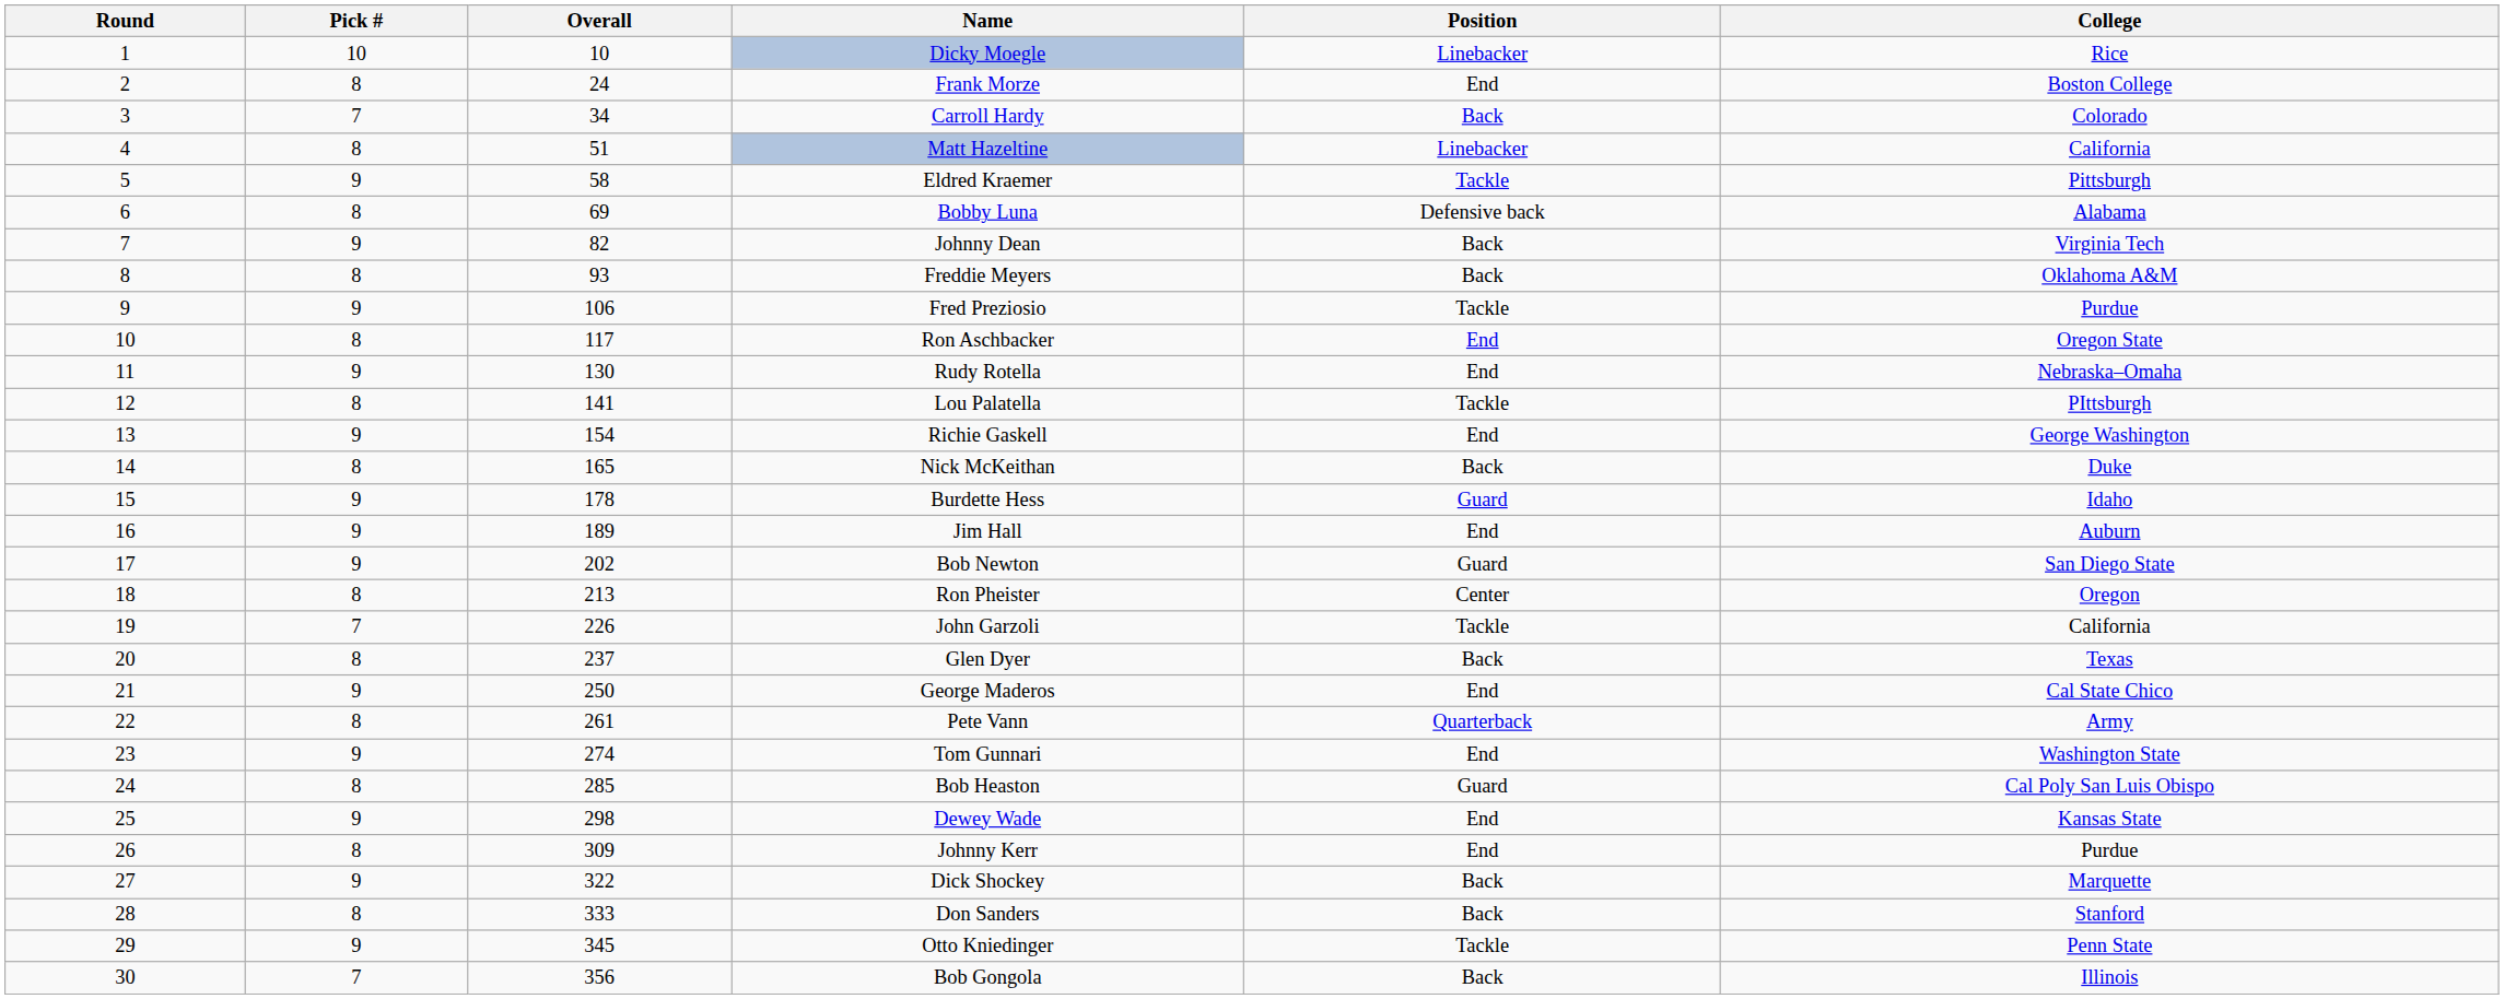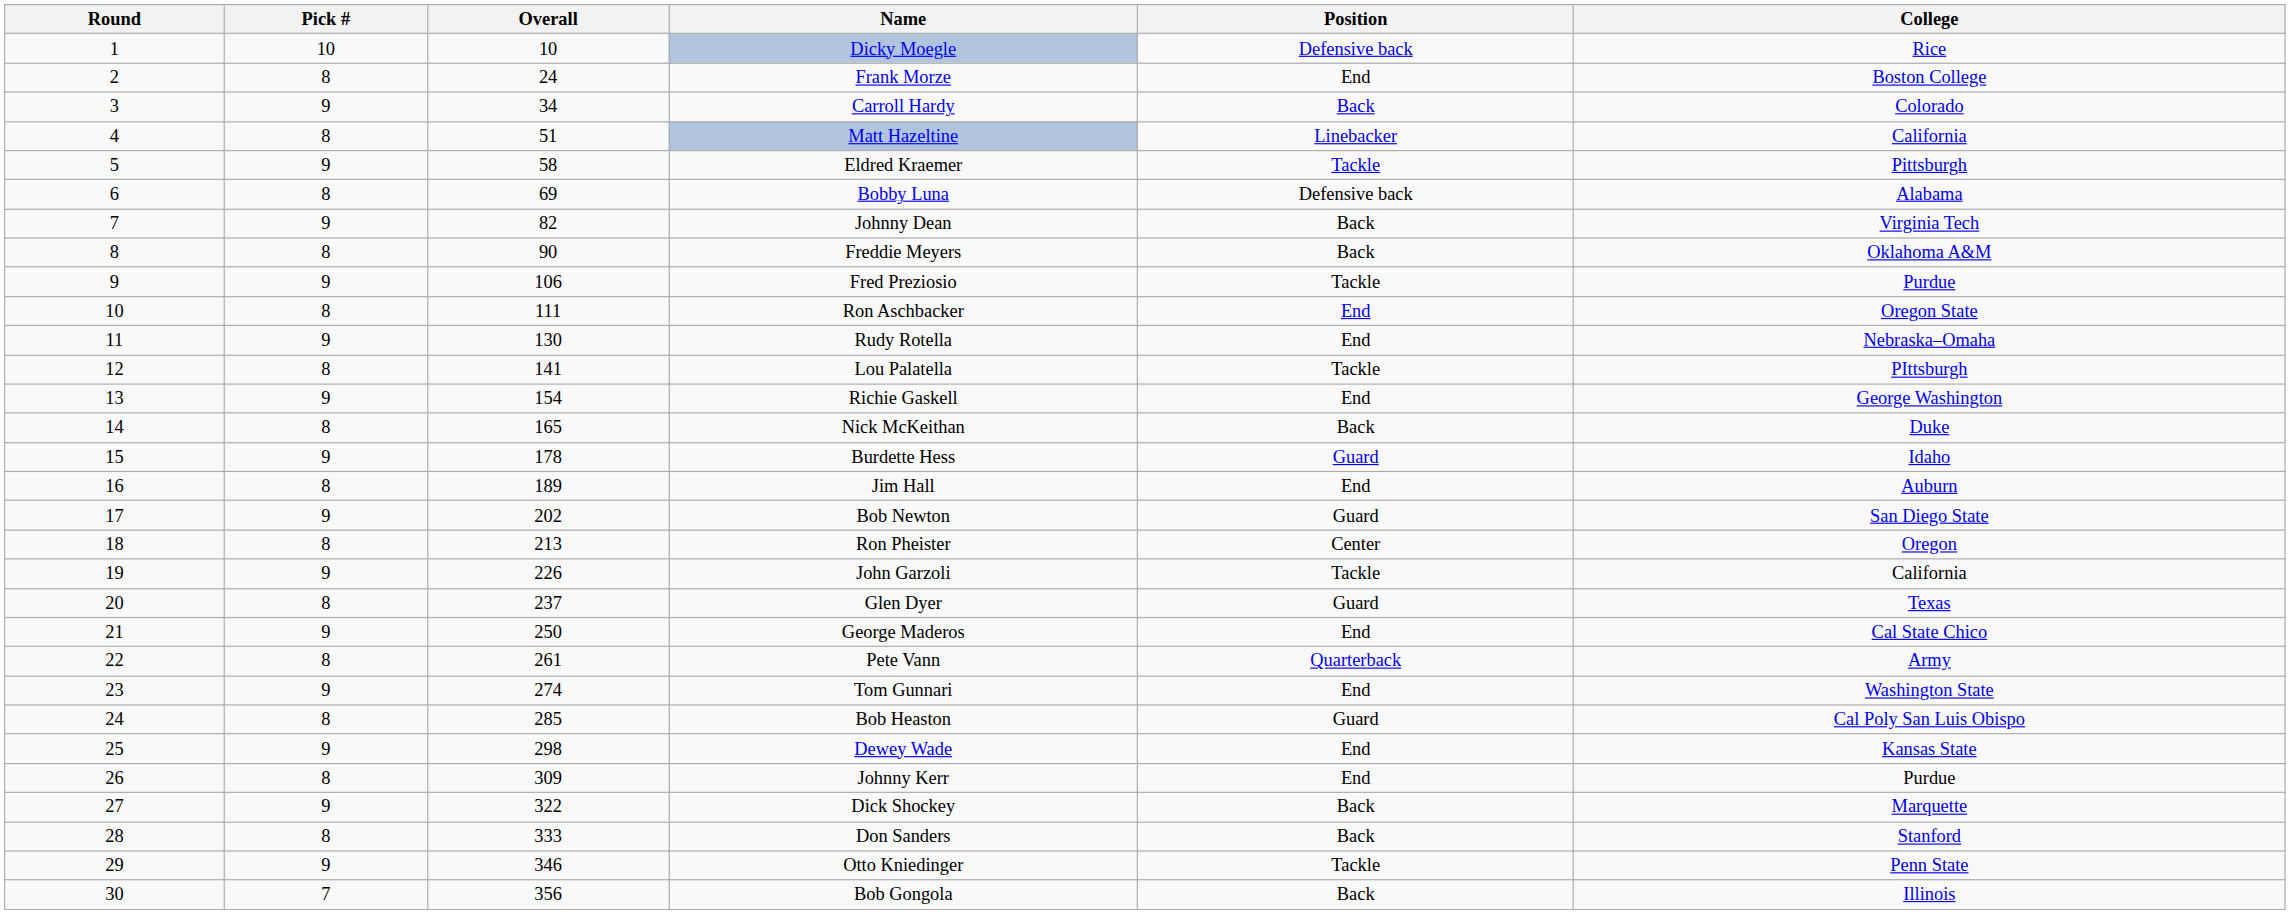 <table class="wikitable sortable sortable" style="width: 100%; text-align:center">
 <tr>
 <th>Round</th>
 <th>Pick #</th>
 <th>Overall</th>
 <th>Name</th>
 <th>Position</th>
 <th>College</th>
 </tr>
 <tr>
 <td>1</td>
 <td>10</td>
 <td>10</td>
 <td bgcolor=lightsteelblue><a href='#'>Dicky Moegle</a></td>
-<td><a href='#'>Linebacker</a></td>
+<td><a href='#'>Defensive back</a></td>
 <td><a href='#'>Rice</a></td>
 </tr>
 <tr>
 <td>2</td>
 <td>8</td>
 <td>24</td>
 <td><a href='#'>Frank Morze</a></td>
 <td>End</td>
 <td><a href='#'>Boston College</a></td>
 </tr>
 <tr>
 <td>3</td>
-<td>7</td>
+<td>9</td>
 <td>34</td>
 <td><a href='#'>Carroll Hardy</a></td>
 <td><a href='#'>Back</a></td>
 <td><a href='#'>Colorado</a></td>
 </tr>
 <tr>
 <td>4</td>
 <td>8</td>
 <td>51</td>
 <td bgcolor=lightsteelblue><a href='#'>Matt Hazeltine</a></td>
 <td><a href='#'>Linebacker</a></td>
 <td><a href='#'>California</a></td>
 </tr>
 <tr>
 <td>5</td>
 <td>9</td>
 <td>58</td>
 <td>Eldred Kraemer</td>
 <td><a href='#'>Tackle</a></td>
 <td><a href='#'>Pittsburgh</a></td>
 </tr>
 <tr>
 <td>6</td>
 <td>8</td>
 <td>69</td>
 <td><a href='#'>Bobby Luna</a></td>
 <td>Defensive back</td>
 <td><a href='#'>Alabama</a></td>
 </tr>
 <tr>
 <td>7</td>
 <td>9</td>
 <td>82</td>
 <td>Johnny Dean</td>
 <td>Back</td>
 <td><a href='#'>Virginia Tech</a></td>
 </tr>
 <tr>
 <td>8</td>
 <td>8</td>
-<td>93</td>
+<td>90</td>
 <td>Freddie Meyers</td>
 <td>Back</td>
 <td><a href='#'>Oklahoma A&M</a></td>
 </tr>
 <tr>
 <td>9</td>
 <td>9</td>
 <td>106</td>
 <td>Fred Preziosio</td>
 <td>Tackle</td>
 <td><a href='#'>Purdue</a></td>
 </tr>
 <tr>
 <td>10</td>
 <td>8</td>
-<td>117</td>
+<td>111</td>
 <td>Ron Aschbacker</td>
 <td><a href='#'>End</a></td>
 <td><a href='#'>Oregon State</a></td>
 </tr>
 <tr>
 <td>11</td>
 <td>9</td>
 <td>130</td>
 <td>Rudy Rotella</td>
 <td>End</td>
 <td><a href='#'>Nebraska–Omaha</a></td>
 </tr>
 <tr>
 <td>12</td>
 <td>8</td>
 <td>141</td>
 <td>Lou Palatella</td>
 <td>Tackle</td>
 <td><a href='#'>PIttsburgh</a></td>
 </tr>
 <tr>
 <td>13</td>
 <td>9</td>
 <td>154</td>
 <td>Richie Gaskell</td>
 <td>End</td>
 <td><a href='#'>George Washington</a></td>
 </tr>
 <tr>
 <td>14</td>
 <td>8</td>
 <td>165</td>
 <td>Nick McKeithan</td>
 <td>Back</td>
 <td><a href='#'>Duke</a></td>
 </tr>
 <tr>
 <td>15</td>
 <td>9</td>
 <td>178</td>
 <td>Burdette Hess</td>
 <td><a href='#'>Guard</a></td>
 <td><a href='#'>Idaho</a></td>
 </tr>
 <tr>
 <td>16</td>
-<td>9</td>
+<td>8</td>
 <td>189</td>
 <td>Jim Hall</td>
 <td>End</td>
 <td><a href='#'>Auburn</a></td>
 </tr>
 <tr>
 <td>17</td>
 <td>9</td>
 <td>202</td>
 <td>Bob Newton</td>
 <td>Guard</td>
 <td><a href='#'>San Diego State</a></td>
 </tr>
 <tr>
 <td>18</td>
 <td>8</td>
 <td>213</td>
 <td>Ron Pheister</td>
 <td>Center</td>
 <td><a href='#'>Oregon</a></td>
 </tr>
 <tr>
 <td>19</td>
-<td>7</td>
+<td>9</td>
 <td>226</td>
 <td>John Garzoli</td>
 <td>Tackle</td>
 <td>California</td>
 </tr>
 <tr>
 <td>20</td>
 <td>8</td>
 <td>237</td>
 <td>Glen Dyer</td>
-<td>Back</td>
+<td>Guard</td>
 <td><a href='#'>Texas</a></td>
 </tr>
 <tr>
 <td>21</td>
 <td>9</td>
 <td>250</td>
 <td>George Maderos</td>
 <td>End</td>
 <td><a href='#'>Cal State Chico</a></td>
 </tr>
 <tr>
 <td>22</td>
 <td>8</td>
 <td>261</td>
 <td>Pete Vann</td>
 <td><a href='#'>Quarterback</a></td>
 <td><a href='#'>Army</a></td>
 </tr>
 <tr>
 <td>23</td>
 <td>9</td>
 <td>274</td>
 <td>Tom Gunnari</td>
 <td>End</td>
 <td><a href='#'>Washington State</a></td>
 </tr>
 <tr>
 <td>24</td>
 <td>8</td>
 <td>285</td>
 <td>Bob Heaston</td>
 <td>Guard</td>
 <td><a href='#'>Cal Poly San Luis Obispo</a></td>
 </tr>
 <tr>
 <td>25</td>
 <td>9</td>
 <td>298</td>
 <td><a href='#'>Dewey Wade</a></td>
 <td>End</td>
 <td><a href='#'>Kansas State</a></td>
 </tr>
 <tr>
 <td>26</td>
 <td>8</td>
 <td>309</td>
 <td>Johnny Kerr</td>
 <td>End</td>
 <td>Purdue</td>
 </tr>
 <tr>
 <td>27</td>
 <td>9</td>
 <td>322</td>
 <td>Dick Shockey</td>
 <td>Back</td>
 <td><a href='#'>Marquette</a></td>
 </tr>
 <tr>
 <td>28</td>
 <td>8</td>
 <td>333</td>
 <td>Don Sanders</td>
 <td>Back</td>
 <td><a href='#'>Stanford</a></td>
 </tr>
 <tr>
 <td>29</td>
 <td>9</td>
-<td>345</td>
+<td>346</td>
 <td>Otto Kniedinger</td>
 <td>Tackle</td>
 <td><a href='#'>Penn State</a></td>
 </tr>
 <tr>
 <td>30</td>
 <td>7</td>
 <td>356</td>
 <td>Bob Gongola</td>
 <td>Back</td>
 <td><a href='#'>Illinois</a></td>
 </tr>
 </table>
